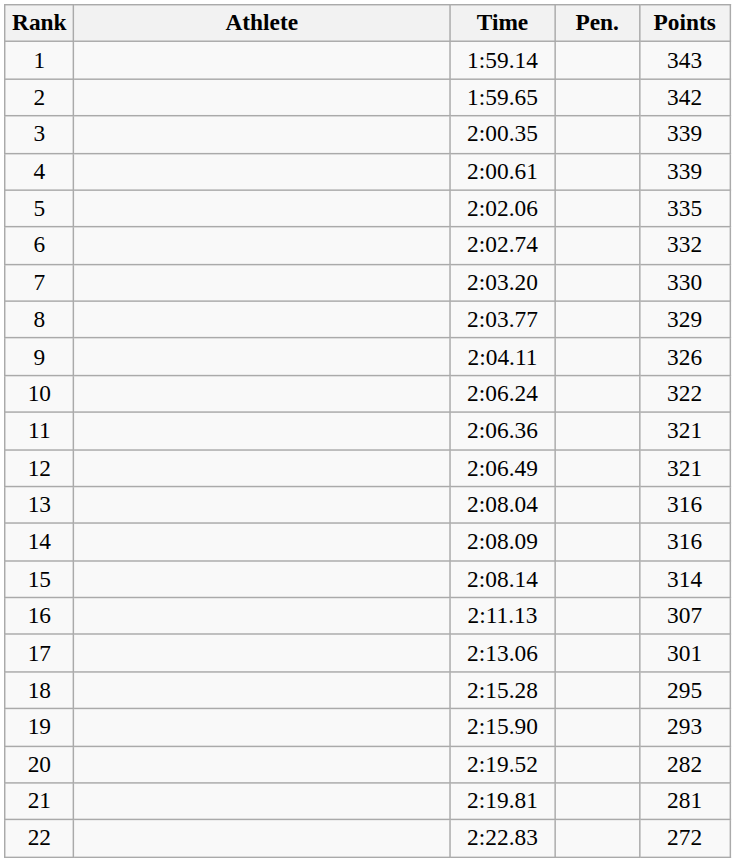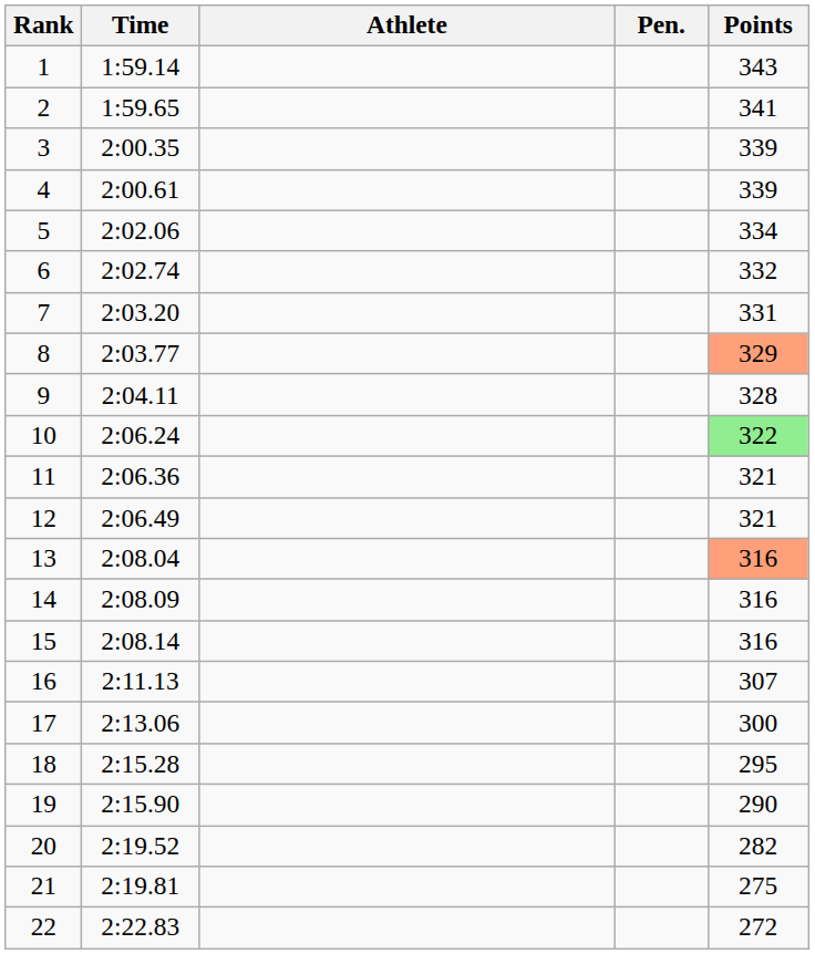 <table class=wikitable style="text-align:center">
 <tr>
 <th width=40>Rank</th>
+<th width=65>Time</th>
 <th width=250>Athlete</th>
-<th width=65>Time</th>
 <th width=50>Pen.</th>
 <th width=55>Points</th>
 </tr>
 <tr>
 <td>1</td>
+<td>1:59.14</td>
 <td align=left></td>
-<td>1:59.14</td>
 <td></td>
 <td>343</td>
 </tr>
 <tr>
 <td>2</td>
+<td>1:59.65</td>
 <td align=left></td>
-<td>1:59.65</td>
 <td></td>
-<td>342</td>
+<td>341</td>
 </tr>
 <tr>
 <td>3</td>
+<td>2:00.35</td>
 <td align=left></td>
-<td>2:00.35</td>
 <td></td>
 <td>339</td>
 </tr>
 <tr>
 <td>4</td>
+<td>2:00.61</td>
 <td align=left></td>
-<td>2:00.61</td>
 <td></td>
 <td>339</td>
 </tr>
 <tr>
 <td>5</td>
+<td>2:02.06</td>
 <td align=left></td>
-<td>2:02.06</td>
 <td></td>
-<td>335</td>
+<td>334</td>
 </tr>
 <tr>
 <td>6</td>
+<td>2:02.74</td>
 <td align=left></td>
-<td>2:02.74</td>
 <td></td>
 <td>332</td>
 </tr>
 <tr>
 <td>7</td>
+<td>2:03.20</td>
 <td align=left></td>
-<td>2:03.20</td>
 <td></td>
-<td>330</td>
+<td>331</td>
 </tr>
 <tr>
 <td>8</td>
+<td>2:03.77</td>
 <td align=left></td>
-<td>2:03.77</td>
 <td></td>
-<td>329</td>
+<td style="background: lightsalmon;">329</td>
 </tr>
 <tr>
 <td>9</td>
+<td>2:04.11</td>
 <td align=left></td>
-<td>2:04.11</td>
 <td></td>
-<td>326</td>
+<td>328</td>
 </tr>
 <tr>
 <td>10</td>
+<td>2:06.24</td>
 <td align=left></td>
-<td>2:06.24</td>
 <td></td>
-<td>322</td>
+<td style="background: lightgreen;">322</td>
 </tr>
 <tr>
 <td>11</td>
+<td>2:06.36</td>
 <td align=left></td>
-<td>2:06.36</td>
 <td></td>
 <td>321</td>
 </tr>
 <tr>
 <td>12</td>
+<td>2:06.49</td>
 <td align=left></td>
-<td>2:06.49</td>
 <td></td>
 <td>321</td>
 </tr>
 <tr>
 <td>13</td>
+<td>2:08.04</td>
 <td align=left></td>
-<td>2:08.04</td>
 <td></td>
-<td>316</td>
+<td style="background: lightsalmon;">316</td>
 </tr>
 <tr>
 <td>14</td>
+<td>2:08.09</td>
 <td align=left></td>
-<td>2:08.09</td>
 <td></td>
 <td>316</td>
 </tr>
 <tr>
 <td>15</td>
+<td>2:08.14</td>
 <td align=left></td>
-<td>2:08.14</td>
 <td></td>
-<td>314</td>
+<td>316</td>
 </tr>
 <tr>
 <td>16</td>
+<td>2:11.13</td>
 <td align=left></td>
-<td>2:11.13</td>
 <td></td>
 <td>307</td>
 </tr>
 <tr>
 <td>17</td>
+<td>2:13.06</td>
 <td align=left></td>
-<td>2:13.06</td>
 <td></td>
-<td>301</td>
+<td>300</td>
 </tr>
 <tr>
 <td>18</td>
+<td>2:15.28</td>
 <td align=left></td>
-<td>2:15.28</td>
 <td></td>
 <td>295</td>
 </tr>
 <tr>
 <td>19</td>
+<td>2:15.90</td>
 <td align=left></td>
-<td>2:15.90</td>
 <td></td>
-<td>293</td>
+<td>290</td>
 </tr>
 <tr>
 <td>20</td>
+<td>2:19.52</td>
 <td align=left></td>
-<td>2:19.52</td>
 <td></td>
 <td>282</td>
 </tr>
 <tr>
 <td>21</td>
+<td>2:19.81</td>
 <td align=left></td>
-<td>2:19.81</td>
 <td></td>
-<td>281</td>
+<td>275</td>
 </tr>
 <tr>
 <td>22</td>
+<td>2:22.83</td>
 <td align=left></td>
-<td>2:22.83</td>
 <td></td>
 <td>272</td>
 </tr>
 </table>
